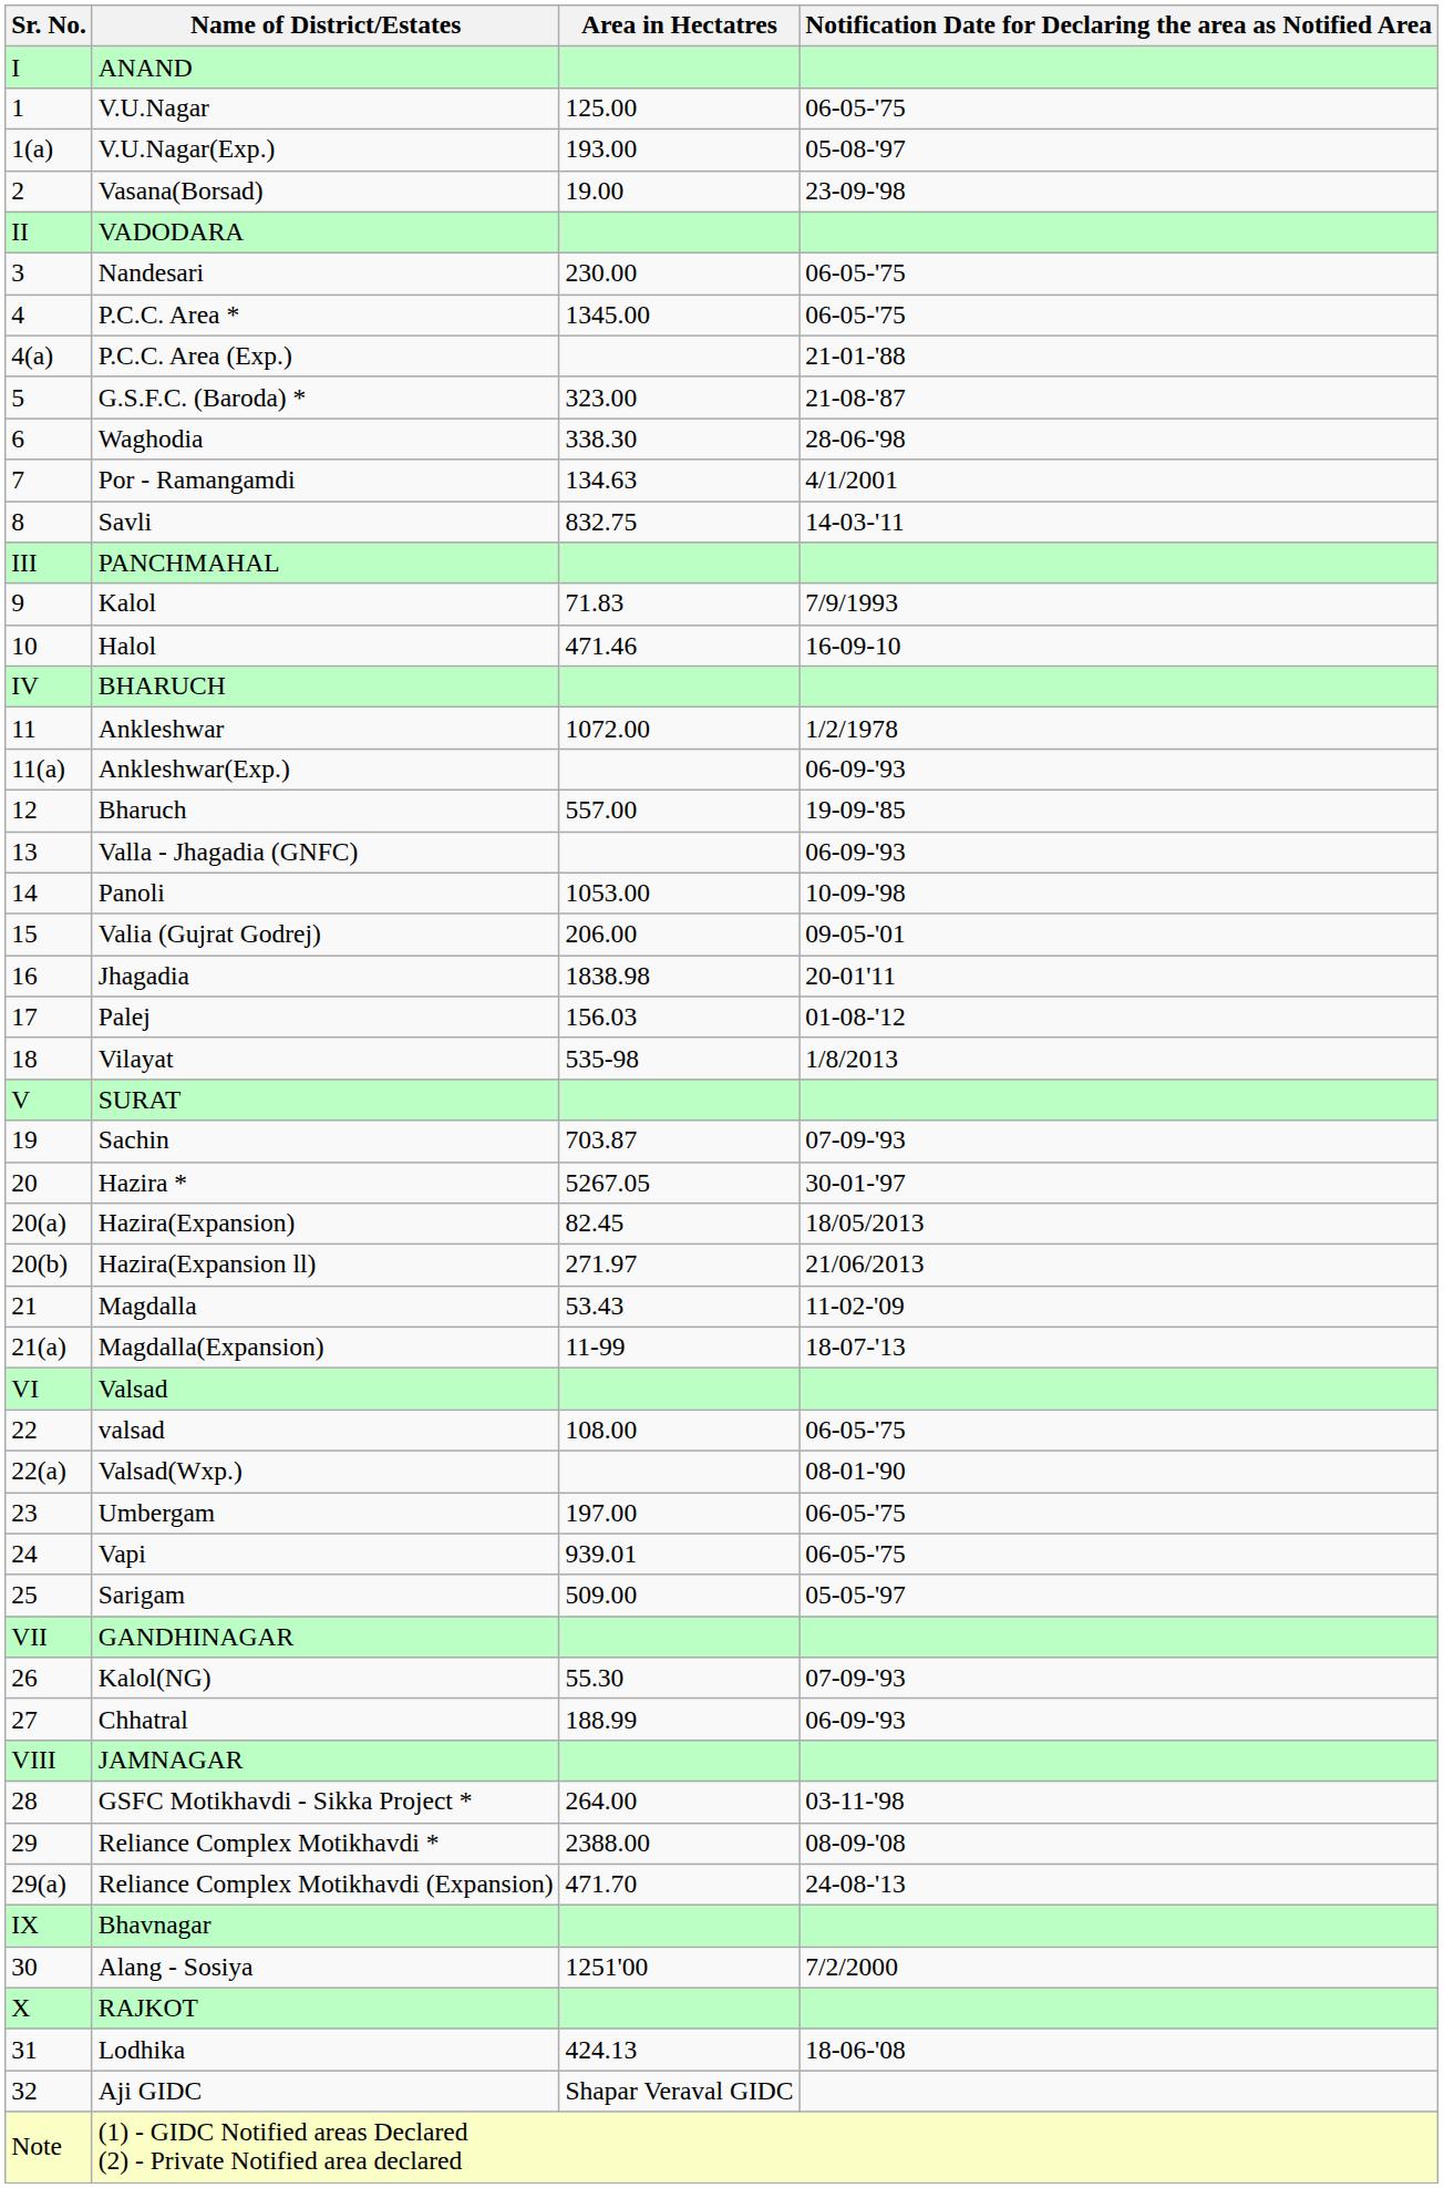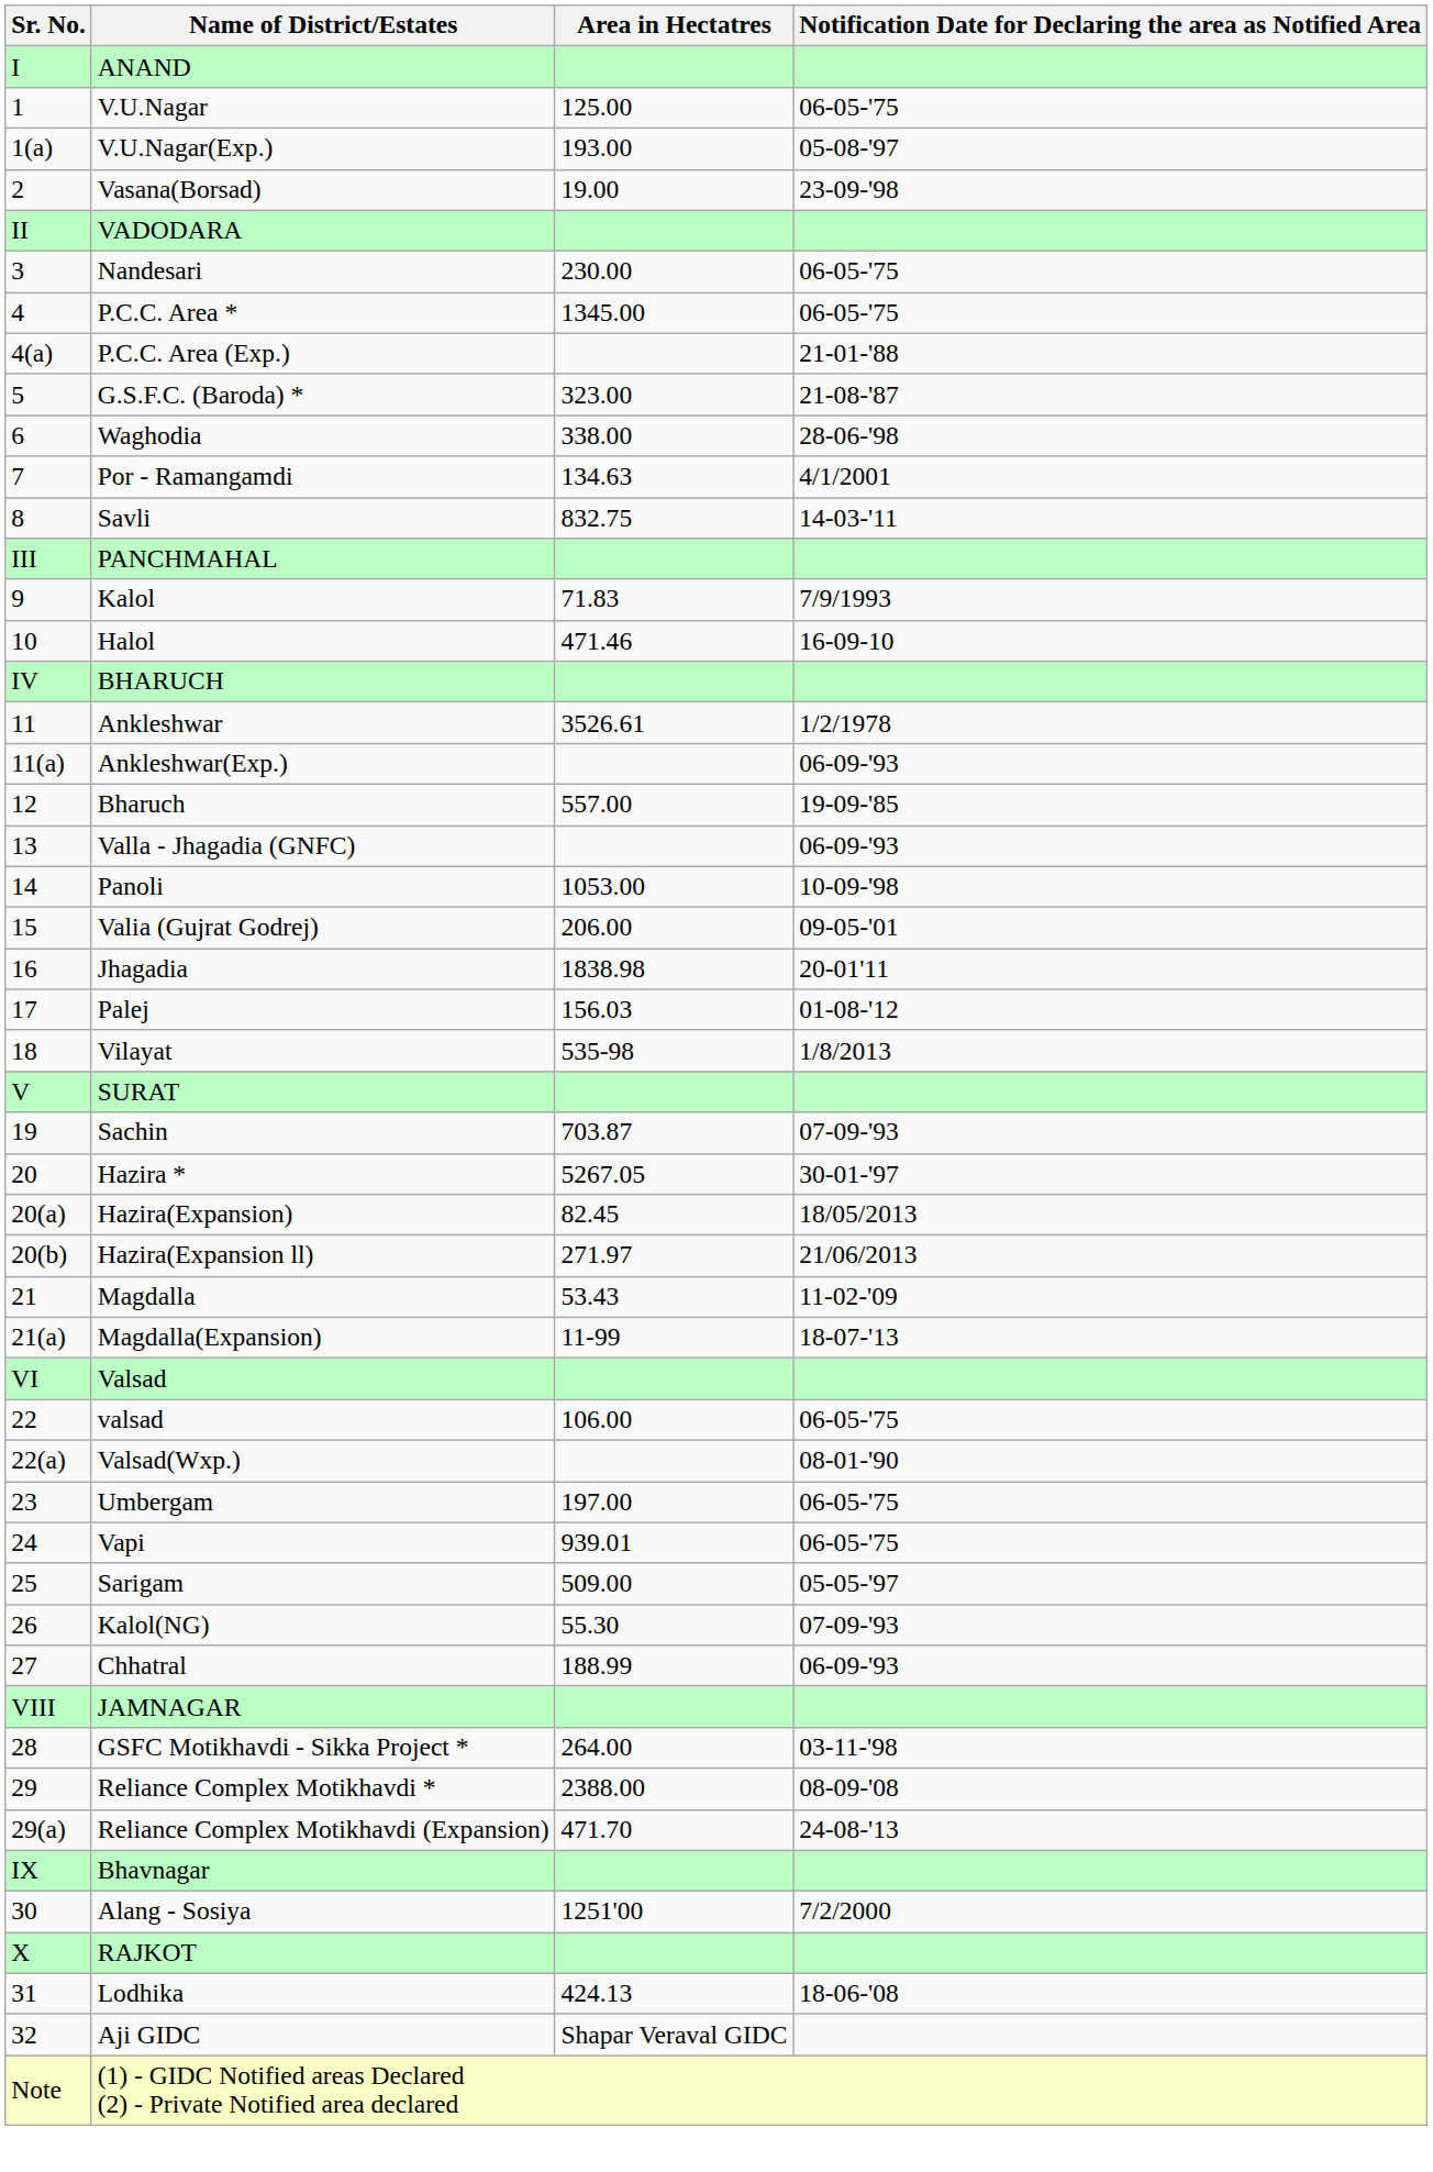 <table class="wikitable sortable">
 <tr>
 <th>Sr. No.</th>
 <th>Name of District/Estates</th>
 <th>Area in Hectatres</th>
 <th>Notification Date for Declaring the area as Notified Area</th>
 </tr>
 <tr>
 <td style="background:#BCFFC5;">I</td>
 <td style="background:#BCFFC5;">ANAND</td>
 <td style="background:#BCFFC5;"></td>
 <td style="background:#BCFFC5;"></td>
 </tr>
 <tr>
 <td>1</td>
 <td>V.U.Nagar</td>
 <td>125.00</td>
 <td>06-05-'75</td>
 </tr>
 <tr>
 <td>1(a)</td>
 <td>V.U.Nagar(Exp.)</td>
 <td>193.00</td>
 <td>05-08-'97</td>
 </tr>
 <tr>
 <td>2</td>
 <td>Vasana(Borsad)</td>
 <td>19.00</td>
 <td>23-09-'98</td>
 </tr>
 <tr>
 <td style="background:#BCFFC5;">II</td>
 <td style="background:#BCFFC5;">VADODARA</td>
 <td style="background:#BCFFC5;"></td>
 <td style="background:#BCFFC5;"></td>
 </tr>
 <tr>
 <td>3</td>
 <td>Nandesari</td>
 <td>230.00</td>
 <td>06-05-'75</td>
 </tr>
 <tr>
 <td>4</td>
 <td>P.C.C. Area *</td>
 <td>1345.00</td>
 <td>06-05-'75</td>
 </tr>
 <tr>
 <td>4(a)</td>
 <td>P.C.C. Area (Exp.)</td>
 <td></td>
 <td>21-01-'88</td>
 </tr>
 <tr>
 <td>5</td>
 <td>G.S.F.C. (Baroda) *</td>
 <td>323.00</td>
 <td>21-08-'87</td>
 </tr>
 <tr>
 <td>6</td>
 <td>Waghodia</td>
-<td>338.30</td>
+<td>338.00</td>
 <td>28-06-'98</td>
 </tr>
 <tr>
 <td>7</td>
 <td>Por - Ramangamdi</td>
 <td>134.63</td>
 <td>4/1/2001</td>
 </tr>
 <tr>
 <td>8</td>
 <td>Savli</td>
 <td>832.75</td>
 <td>14-03-'11</td>
 </tr>
 <tr>
 <td style="background:#BCFFC5;">III</td>
 <td style="background:#BCFFC5;">PANCHMAHAL</td>
 <td style="background:#BCFFC5;"></td>
 <td style="background:#BCFFC5;"></td>
 </tr>
 <tr>
 <td>9</td>
 <td>Kalol</td>
 <td>71.83</td>
 <td>7/9/1993</td>
 </tr>
 <tr>
 <td>10</td>
 <td>Halol</td>
 <td>471.46</td>
 <td>16-09-10</td>
 </tr>
 <tr>
 <td style="background:#BCFFC5;">IV</td>
 <td style="background:#BCFFC5;">BHARUCH</td>
 <td style="background:#BCFFC5;"></td>
 <td style="background:#BCFFC5;"></td>
 </tr>
 <tr>
 <td>11</td>
 <td>Ankleshwar</td>
-<td>1072.00</td>
+<td>3526.61</td>
 <td>1/2/1978</td>
 </tr>
 <tr>
 <td>11(a)</td>
 <td>Ankleshwar(Exp.)</td>
 <td></td>
 <td>06-09-'93</td>
 </tr>
 <tr>
 <td>12</td>
 <td>Bharuch</td>
 <td>557.00</td>
 <td>19-09-'85</td>
 </tr>
 <tr>
 <td>13</td>
 <td>Valla - Jhagadia (GNFC)</td>
 <td></td>
 <td>06-09-'93</td>
 </tr>
 <tr>
 <td>14</td>
 <td>Panoli</td>
 <td>1053.00</td>
 <td>10-09-'98</td>
 </tr>
 <tr>
 <td>15</td>
 <td>Valia (Gujrat Godrej)</td>
 <td>206.00</td>
 <td>09-05-'01</td>
 </tr>
 <tr>
 <td>16</td>
 <td>Jhagadia</td>
 <td>1838.98</td>
 <td>20-01'11</td>
 </tr>
 <tr>
 <td>17</td>
 <td>Palej</td>
 <td>156.03</td>
 <td>01-08-'12</td>
 </tr>
 <tr>
 <td>18</td>
 <td>Vilayat</td>
 <td>535-98</td>
 <td>1/8/2013</td>
 </tr>
 <tr>
 <td style="background:#BCFFC5;">V</td>
 <td style="background:#BCFFC5;">SURAT</td>
 <td style="background:#BCFFC5;"></td>
 <td style="background:#BCFFC5;"></td>
 </tr>
 <tr>
 <td>19</td>
 <td>Sachin</td>
 <td>703.87</td>
 <td>07-09-'93</td>
 </tr>
 <tr>
 <td>20</td>
 <td>Hazira *</td>
 <td>5267.05</td>
 <td>30-01-'97</td>
 </tr>
 <tr>
 <td>20(a)</td>
 <td>Hazira(Expansion)</td>
 <td>82.45</td>
 <td>18/05/2013</td>
 </tr>
 <tr>
 <td>20(b)</td>
 <td>Hazira(Expansion ll)</td>
 <td>271.97</td>
 <td>21/06/2013</td>
 </tr>
 <tr>
 <td>21</td>
 <td>Magdalla</td>
 <td>53.43</td>
 <td>11-02-'09</td>
 </tr>
 <tr>
 <td>21(a)</td>
 <td>Magdalla(Expansion)</td>
 <td>11-99</td>
 <td>18-07-'13</td>
 </tr>
 <tr>
 <td style="background:#BCFFC5;">VI</td>
 <td style="background:#BCFFC5;">Valsad</td>
 <td style="background:#BCFFC5;"></td>
 <td style="background:#BCFFC5;"></td>
 </tr>
 <tr>
 <td>22</td>
 <td>valsad</td>
-<td>108.00</td>
+<td>106.00</td>
 <td>06-05-'75</td>
 </tr>
 <tr>
 <td>22(a)</td>
 <td>Valsad(Wxp.)</td>
 <td></td>
 <td>08-01-'90</td>
 </tr>
 <tr>
 <td>23</td>
 <td>Umbergam</td>
 <td>197.00</td>
 <td>06-05-'75</td>
 </tr>
 <tr>
 <td>24</td>
 <td>Vapi</td>
 <td>939.01</td>
 <td>06-05-'75</td>
 </tr>
 <tr>
 <td>25</td>
 <td>Sarigam</td>
 <td>509.00</td>
 <td>05-05-'97</td>
-</tr>
-<tr>
-<td style="background:#BCFFC5;">VII</td>
-<td style="background:#BCFFC5;">GANDHINAGAR</td>
-<td style="background:#BCFFC5;"></td>
-<td style="background:#BCFFC5;"></td>
 </tr>
 <tr>
 <td>26</td>
 <td>Kalol(NG)</td>
 <td>55.30</td>
 <td>07-09-'93</td>
 </tr>
 <tr>
 <td>27</td>
 <td>Chhatral</td>
 <td>188.99</td>
 <td>06-09-'93</td>
 </tr>
 <tr>
 <td style="background:#BCFFC5;">VIII</td>
 <td style="background:#BCFFC5;">JAMNAGAR</td>
 <td style="background:#BCFFC5;"></td>
 <td style="background:#BCFFC5;"></td>
 </tr>
 <tr>
 <td>28</td>
 <td>GSFC Motikhavdi - Sikka Project *</td>
 <td>264.00</td>
 <td>03-11-'98</td>
 </tr>
 <tr>
 <td>29</td>
 <td>Reliance Complex Motikhavdi *</td>
 <td>2388.00</td>
 <td>08-09-'08</td>
 </tr>
 <tr>
 <td>29(a)</td>
 <td>Reliance Complex Motikhavdi (Expansion)</td>
 <td>471.70</td>
 <td>24-08-'13</td>
 </tr>
 <tr>
 <td style="background:#BCFFC5;">IX</td>
 <td style="background:#BCFFC5;">Bhavnagar</td>
 <td style="background:#BCFFC5;"></td>
 <td style="background:#BCFFC5;"></td>
 </tr>
 <tr>
 <td>30</td>
 <td>Alang - Sosiya</td>
 <td>1251'00</td>
 <td>7/2/2000</td>
 </tr>
 <tr>
 <td style="background:#BCFFC5;">X</td>
 <td style="background:#BCFFC5;">RAJKOT</td>
 <td style="background:#BCFFC5;"></td>
 <td style="background:#BCFFC5;"></td>
 </tr>
 <tr>
 <td>31</td>
 <td>Lodhika</td>
 <td>424.13</td>
 <td>18-06-'08</td>
 </tr>
 <tr>
 <td>32</td>
 <td>Aji GIDC</td>
 <td>Shapar Veraval GIDC</td>
 <td></td>
 </tr>
 <tr>
 <td style="background:#FCFFC5;">Note</td>
 <td colspan="3" style="background:#FCFFC5;">(1) - GIDC Notified areas Declared<br> (2) - Private Notified area declared</td>
 </tr>
 </table>
